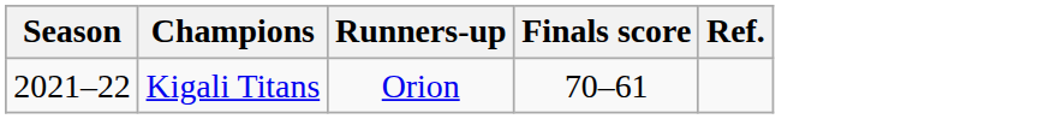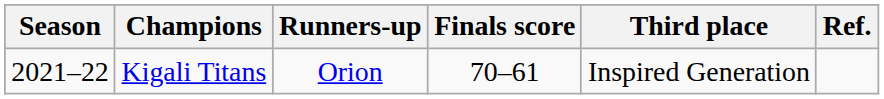 <table class="wikitable" style="text-align:center;">
 <tr>
 <th>Season</th>
 <th>Champions</th>
 <th>Runners-up</th>
 <th>Finals score</th>
+<th>Third place</th>
 <th>Ref.</th>
 </tr>
 <tr>
 <td>2021–22</td>
 <td><a href='#'>Kigali Titans</a></td>
 <td><a href='#'>Orion</a></td>
 <td>70–61</td>
+<td>Inspired Generation</td>
 <td></td>
 </tr>
 </table>
